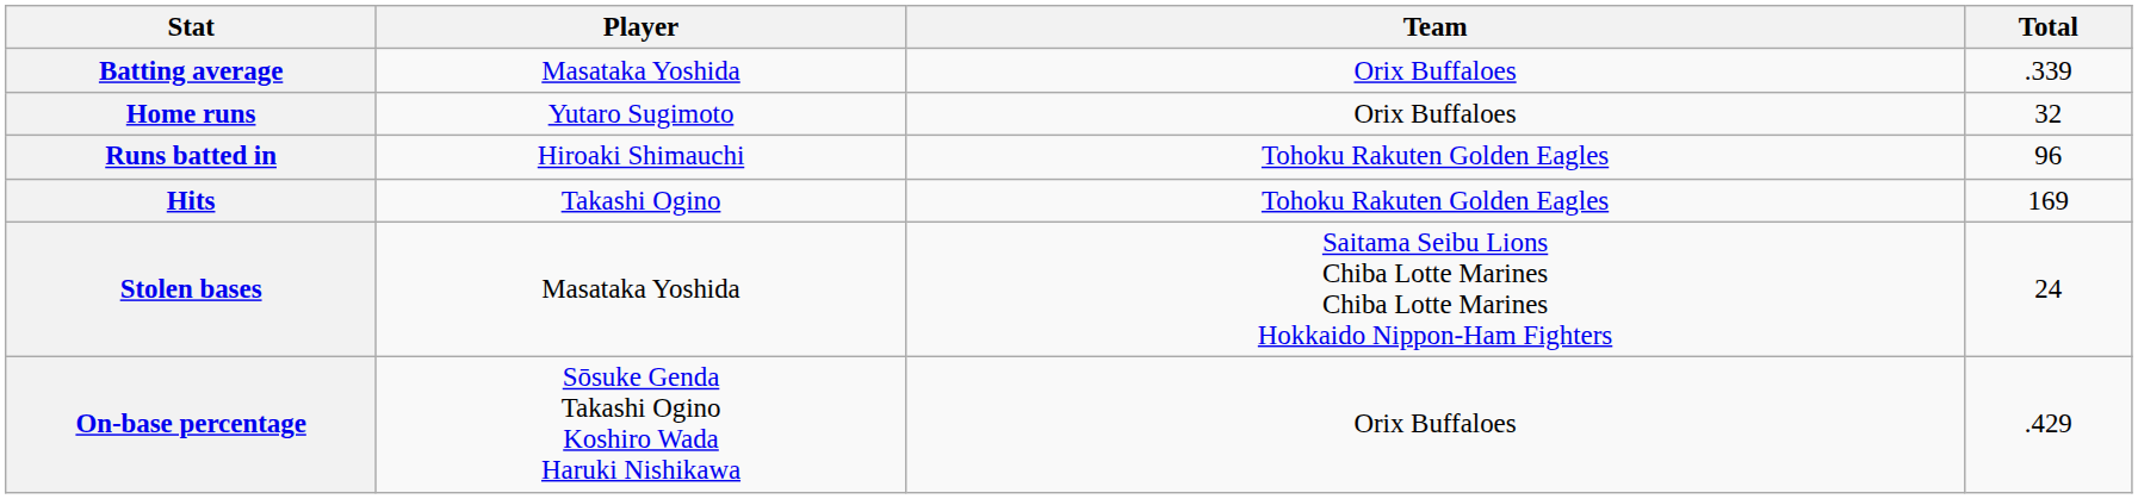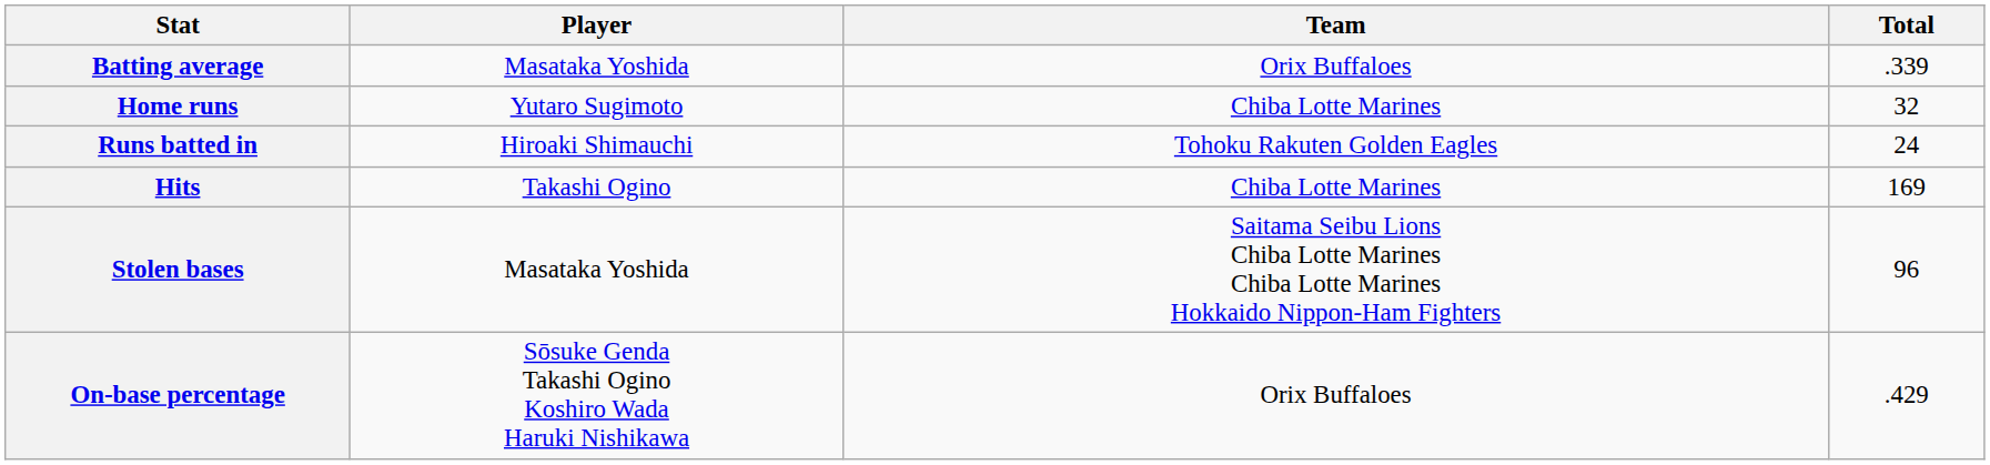 <table class="wikitable" style="text-align:center;">
 <tr>
 <th scope="col" width="7%">Stat</th>
 <th scope="col" width="10%">Player</th>
 <th scope="col" width="20%">Team</th>
 <th scope="col" width="3%">Total</th>
 </tr>
 <tr>
 <th scope="row" style="text-align:center;"><a href='#'>Batting average</a></th>
 <td><a href='#'>Masataka Yoshida</a></td>
 <td><a href='#'>Orix Buffaloes</a></td>
 <td>.339</td>
 </tr>
 <tr>
 <th scope="row" style="text-align:center;"><a href='#'>Home runs</a></th>
 <td><a href='#'>Yutaro Sugimoto</a></td>
-<td>Orix Buffaloes</td>
+<td><a href='#'>Chiba Lotte Marines</a></td>
 <td>32</td>
 </tr>
 <tr>
 <th scope="row" style="text-align:center;"><a href='#'>Runs batted in</a></th>
 <td><a href='#'>Hiroaki Shimauchi</a></td>
 <td><a href='#'>Tohoku Rakuten Golden Eagles</a></td>
-<td>96</td>
+<td>24</td>
 </tr>
 <tr>
 <th scope="row" style="text-align:center;"><a href='#'>Hits</a></th>
 <td><a href='#'>Takashi Ogino</a></td>
-<td><a href='#'>Tohoku Rakuten Golden Eagles</a></td>
+<td><a href='#'>Chiba Lotte Marines</a></td>
 <td>169</td>
 </tr>
 <tr>
 <th scope="row" style="text-align:center;"><a href='#'>Stolen bases</a></th>
 <td>Masataka Yoshida</td>
 <td><a href='#'>Saitama Seibu Lions</a> <br> Chiba Lotte Marines <br> Chiba Lotte Marines <br> <a href='#'>Hokkaido Nippon-Ham Fighters</a></td>
-<td>24</td>
+<td>96</td>
 </tr>
 <tr>
 <th scope="row" style="text-align:center;"><a href='#'>On-base percentage</a></th>
 <td><a href='#'>Sōsuke Genda</a> <br>  Takashi Ogino <br> <a href='#'>Koshiro Wada</a> <br> <a href='#'>Haruki Nishikawa</a></td>
 <td>Orix Buffaloes</td>
 <td>.429</td>
 </tr>
 </table>
